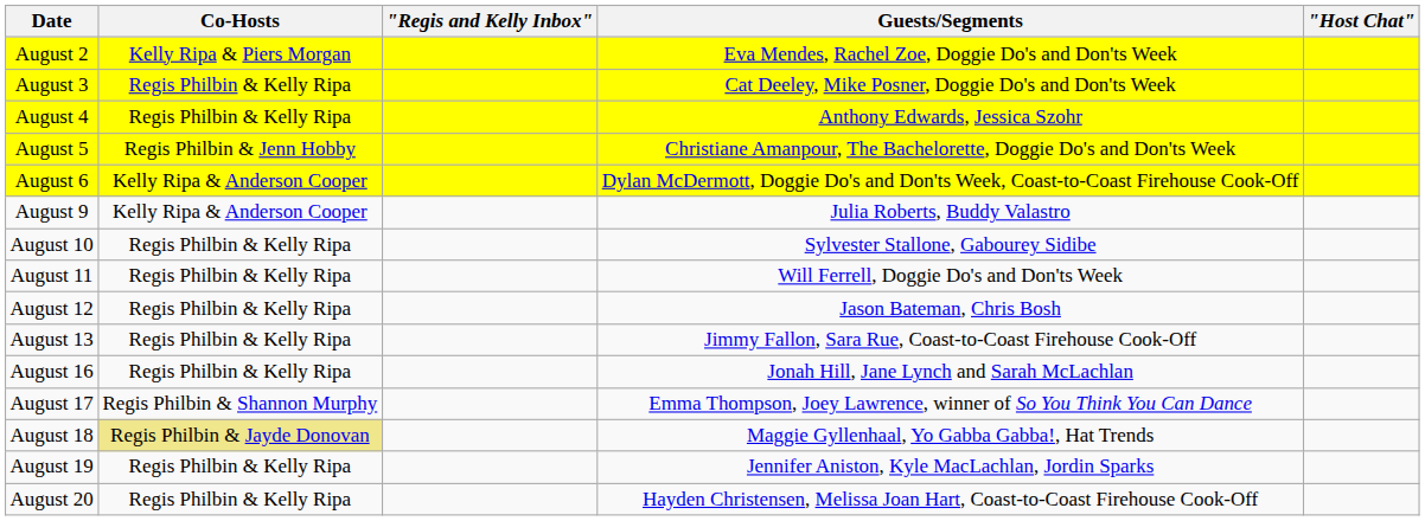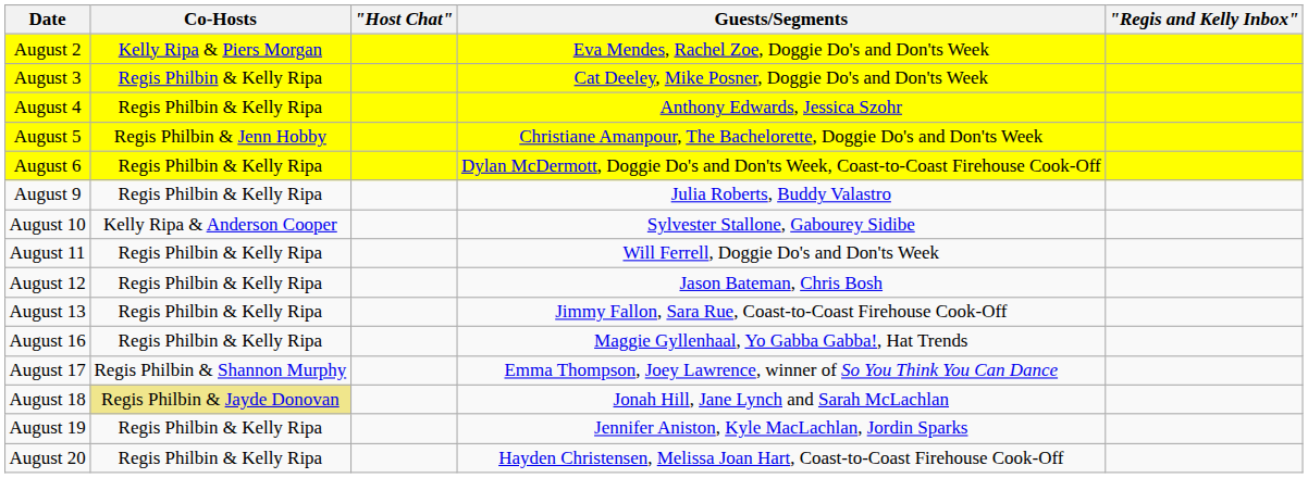 <table class="wikitable sortable" border="1" style="text-align:center">
 <tr>
 <th>Date</th>
 <th>Co-Hosts</th>
+<th><em>"Host Chat"</em></th>
+<th>Guests/Segments</th>
 <th><em>"Regis and Kelly Inbox"</em></th>
-<th>Guests/Segments</th>
-<th><em>"Host Chat"</em></th>
 </tr>
 <tr bgcolor=yellow>
 <td>August 2</td>
 <td><a href='#'>Kelly Ripa</a> & <a href='#'>Piers Morgan</a></td>
 <td></td>
 <td><a href='#'>Eva Mendes</a>, <a href='#'>Rachel Zoe</a>, Doggie Do's and Don'ts Week</td>
 <td></td>
 </tr>
 <tr bgcolor=yellow>
 <td>August 3</td>
 <td><a href='#'>Regis Philbin</a> & Kelly Ripa</td>
 <td></td>
 <td><a href='#'>Cat Deeley</a>, <a href='#'>Mike Posner</a>, Doggie Do's and Don'ts Week</td>
 <td></td>
 </tr>
 <tr bgcolor=yellow>
 <td>August 4</td>
 <td>Regis Philbin & Kelly Ripa</td>
 <td></td>
 <td><a href='#'>Anthony Edwards</a>, <a href='#'>Jessica Szohr</a></td>
 <td></td>
 </tr>
 <tr bgcolor=yellow>
 <td>August 5</td>
 <td>Regis Philbin & <a href='#'>Jenn Hobby</a></td>
 <td></td>
 <td><a href='#'>Christiane Amanpour</a>, <a href='#'>The Bachelorette</a>, Doggie Do's and Don'ts Week</td>
 <td></td>
 </tr>
 <tr bgcolor=yellow>
 <td>August 6</td>
-<td>Kelly Ripa & <a href='#'>Anderson Cooper</a></td>
+<td>Regis Philbin & Kelly Ripa</td>
 <td></td>
 <td><a href='#'>Dylan McDermott</a>, Doggie Do's and Don'ts Week, Coast-to-Coast Firehouse Cook-Off</td>
 <td></td>
 </tr>
 <tr>
 <td>August 9</td>
-<td>Kelly Ripa & <a href='#'>Anderson Cooper</a></td>
+<td>Regis Philbin & Kelly Ripa</td>
 <td></td>
 <td><a href='#'>Julia Roberts</a>, <a href='#'>Buddy Valastro</a></td>
 <td></td>
 </tr>
 <tr>
 <td>August 10</td>
-<td>Regis Philbin & Kelly Ripa</td>
+<td>Kelly Ripa & <a href='#'>Anderson Cooper</a></td>
 <td></td>
 <td><a href='#'>Sylvester Stallone</a>, <a href='#'>Gabourey Sidibe</a></td>
 <td></td>
 </tr>
 <tr>
 <td>August 11</td>
 <td>Regis Philbin & Kelly Ripa</td>
 <td></td>
 <td><a href='#'>Will Ferrell</a>, Doggie Do's and Don'ts Week</td>
 <td></td>
 </tr>
 <tr>
 <td>August 12</td>
 <td>Regis Philbin & Kelly Ripa</td>
 <td></td>
 <td><a href='#'>Jason Bateman</a>, <a href='#'>Chris Bosh</a></td>
 <td></td>
 </tr>
 <tr>
 <td>August 13</td>
 <td>Regis Philbin & Kelly Ripa</td>
 <td></td>
 <td><a href='#'>Jimmy Fallon</a>, <a href='#'>Sara Rue</a>, Coast-to-Coast Firehouse Cook-Off</td>
 <td></td>
 </tr>
 <tr>
 <td>August 16</td>
 <td>Regis Philbin & Kelly Ripa</td>
 <td></td>
-<td><a href='#'>Jonah Hill</a>, <a href='#'>Jane Lynch</a> and <a href='#'>Sarah McLachlan</a></td>
+<td><a href='#'>Maggie Gyllenhaal</a>, <a href='#'>Yo Gabba Gabba!</a>, Hat Trends</td>
 <td></td>
 </tr>
 <tr>
 <td>August 17</td>
 <td>Regis Philbin & <a href='#'>Shannon Murphy</a></td>
 <td></td>
 <td><a href='#'>Emma Thompson</a>, <a href='#'>Joey Lawrence</a>, winner of <em><a href='#'>So You Think You Can Dance</a></em></td>
 <td></td>
 </tr>
 <tr>
 <td>August 18</td>
 <td style="background: khaki;">Regis Philbin & <a href='#'>Jayde Donovan</a></td>
 <td></td>
-<td><a href='#'>Maggie Gyllenhaal</a>, <a href='#'>Yo Gabba Gabba!</a>, Hat Trends</td>
+<td><a href='#'>Jonah Hill</a>, <a href='#'>Jane Lynch</a> and <a href='#'>Sarah McLachlan</a></td>
 <td></td>
 </tr>
 <tr>
 <td>August 19</td>
 <td>Regis Philbin & Kelly Ripa</td>
 <td></td>
 <td><a href='#'>Jennifer Aniston</a>, <a href='#'>Kyle MacLachlan</a>, <a href='#'>Jordin Sparks</a></td>
 <td></td>
 </tr>
 <tr>
 <td>August 20</td>
 <td>Regis Philbin & Kelly Ripa</td>
 <td></td>
 <td><a href='#'>Hayden Christensen</a>, <a href='#'>Melissa Joan Hart</a>, Coast-to-Coast Firehouse Cook-Off</td>
 <td></td>
 </tr>
 </table>
